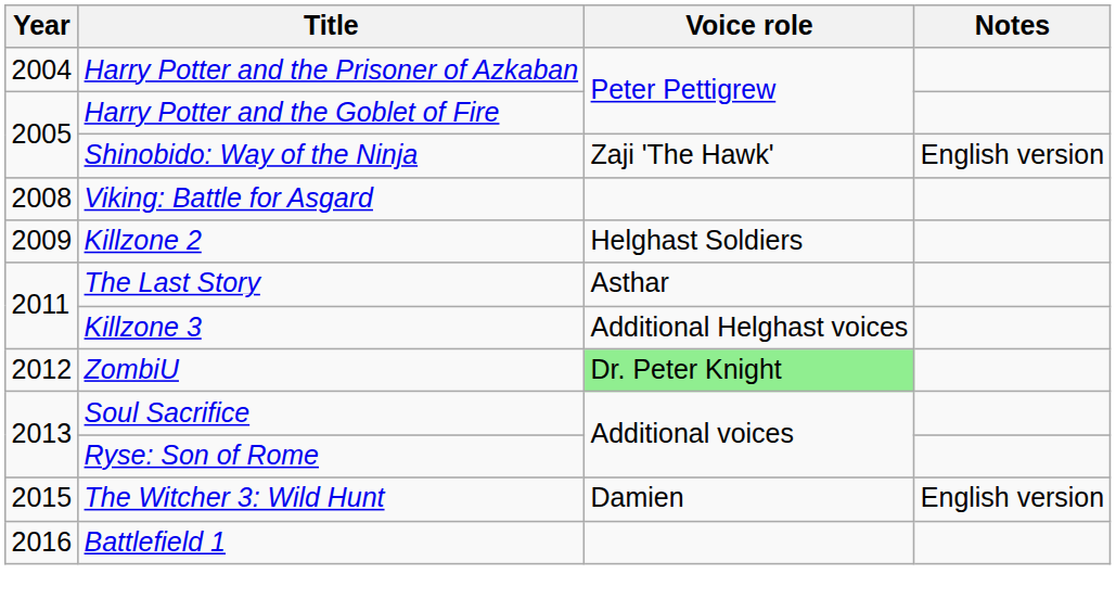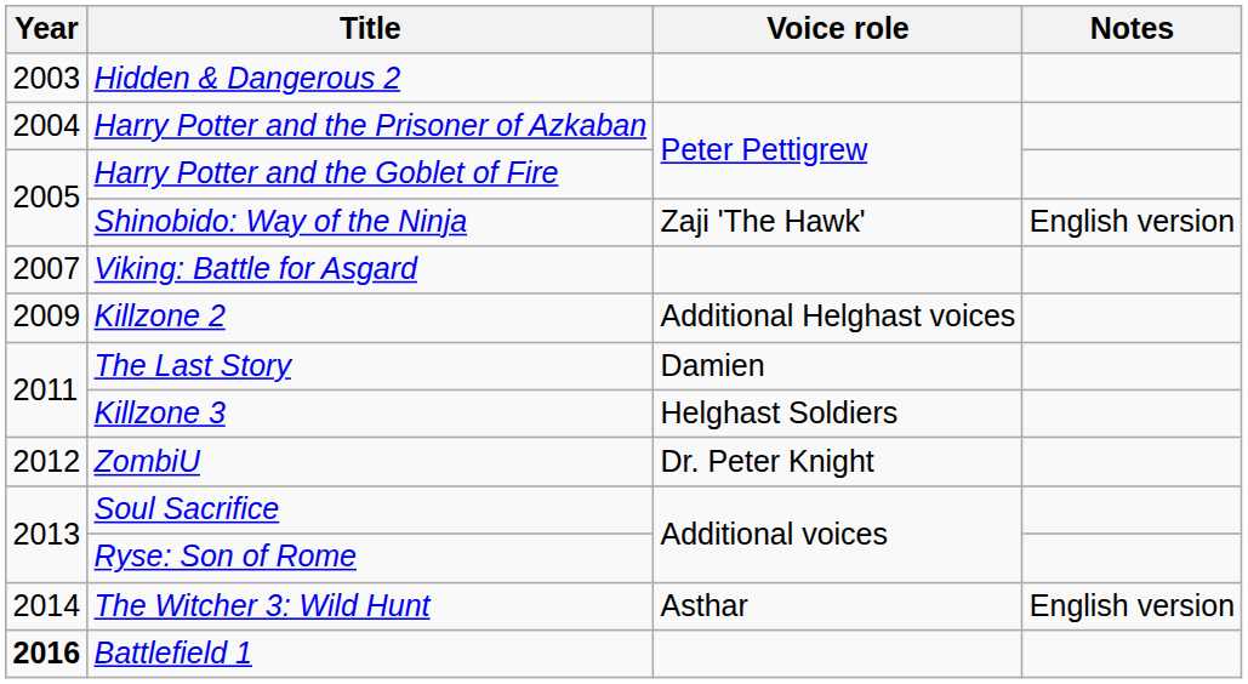 <table class="wikitable sortable">
 <tr>
 <th>Year</th>
 <th>Title</th>
 <th>Voice role</th>
 <th class="unsortable">Notes</th>
+</tr>
+<tr>
+<td>2003</td>
+<td><em><a href='#'>Hidden & Dangerous 2</a></em></td>
+<td></td>
+<td></td>
 </tr>
 <tr>
 <td>2004</td>
 <td><em><a href='#'>Harry Potter and the Prisoner of Azkaban</a></em></td>
 <td rowspan="2"><a href='#'>Peter Pettigrew</a></td>
 <td></td>
 </tr>
 <tr>
 <td rowspan="2">2005</td>
 <td><em><a href='#'>Harry Potter and the Goblet of Fire</a></em></td>
 <td></td>
 </tr>
 <tr>
 <td><em><a href='#'>Shinobido: Way of the Ninja</a></em></td>
 <td>Zaji 'The Hawk'</td>
 <td>English version</td>
 </tr>
 <tr>
-<td>2008</td>
+<td>2007</td>
 <td><em><a href='#'>Viking: Battle for Asgard</a></em></td>
 <td></td>
 <td></td>
 </tr>
 <tr>
 <td>2009</td>
 <td><em><a href='#'>Killzone 2</a></em></td>
-<td>Helghast Soldiers</td>
+<td>Additional Helghast voices</td>
 <td></td>
 </tr>
 <tr>
 <td rowspan="2">2011</td>
 <td><em><a href='#'>The Last Story</a></em></td>
-<td>Asthar</td>
+<td>Damien</td>
 <td></td>
 </tr>
 <tr>
 <td><em><a href='#'>Killzone 3</a></em></td>
-<td>Additional Helghast voices</td>
+<td>Helghast Soldiers</td>
 <td></td>
 </tr>
 <tr>
 <td>2012</td>
 <td><em><a href='#'>ZombiU</a></em></td>
-<td style="background: lightgreen;">Dr. Peter Knight</td>
+<td>Dr. Peter Knight</td>
 <td></td>
 </tr>
 <tr>
 <td rowspan="2">2013</td>
 <td><em><a href='#'>Soul Sacrifice</a></em></td>
 <td rowspan="2">Additional voices</td>
 <td></td>
 </tr>
 <tr>
 <td><em><a href='#'>Ryse: Son of Rome</a></em></td>
 <td></td>
 </tr>
 <tr>
-<td>2015</td>
+<td>2014</td>
 <td><em><a href='#'>The Witcher 3: Wild Hunt</a></em></td>
-<td>Damien</td>
+<td>Asthar</td>
 <td>English version</td>
 </tr>
 <tr>
-<td>2016</td>
+<td><strong>2016</strong></td>
 <td><em><a href='#'>Battlefield 1</a></em></td>
 <td></td>
 <td></td>
 </tr>
 </table>
